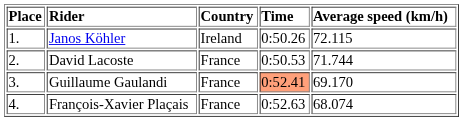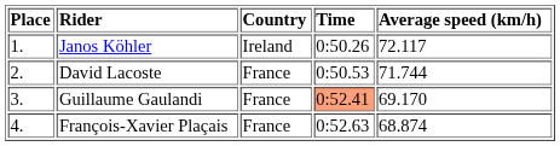 <table border="1"  style="text-align:left; width:500px;">
 <tr>
 <th>Place</th>
 <th>Rider</th>
 <th>Country</th>
 <th>Time</th>
 <th>Average speed (km/h)</th>
 </tr>
 <tr>
 <td>1.</td>
 <td><a href='#'>Janos Köhler</a></td>
 <td>Ireland</td>
 <td>0:50.26</td>
-<td>72.115</td>
+<td>72.117</td>
 </tr>
 <tr>
 <td>2.</td>
 <td>David Lacoste</td>
 <td>France</td>
 <td>0:50.53</td>
 <td>71.744</td>
 </tr>
 <tr>
 <td>3.</td>
 <td>Guillaume Gaulandi</td>
 <td>France</td>
 <td style="background: lightsalmon;">0:52.41</td>
 <td>69.170</td>
 </tr>
 <tr>
 <td>4.</td>
 <td>François-Xavier Plaçais</td>
 <td>France</td>
 <td>0:52.63</td>
-<td>68.074</td>
+<td>68.874</td>
 </tr>
 </table>
